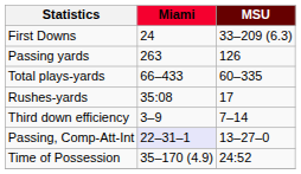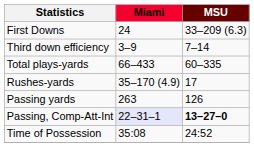 <table class="wikitable">
 <tr>
 <th>Statistics</th>
 <th style="background:#f5002f; color:black">Miami</th>
 <th style="background:#660000; color:white">MSU</th>
 </tr>
 <tr>
 <td>First Downs</td>
 <td>24</td>
 <td>33–209 (6.3)</td>
 </tr>
 <tr>
-<td>Passing yards</td>
-<td>263</td>
-<td>126</td>
+<td>Third down efficiency</td>
+<td>3–9</td>
+<td>7–14</td>
 </tr>
 <tr>
 <td>Total plays-yards</td>
 <td>66–433</td>
 <td>60–335</td>
 </tr>
 <tr>
 <td>Rushes-yards</td>
-<td>35:08</td>
+<td>35–170 (4.9)</td>
 <td>17</td>
 </tr>
 <tr>
-<td>Third down efficiency</td>
-<td>3–9</td>
-<td>7–14</td>
+<td>Passing yards</td>
+<td>263</td>
+<td>126</td>
 </tr>
 <tr>
 <td>Passing, Comp-Att-Int</td>
 <td style="background: lavender;">22–31–1</td>
-<td>13–27–0</td>
+<td><strong>13–27–0</strong></td>
 </tr>
 <tr>
 <td>Time of Possession</td>
-<td>35–170 (4.9)</td>
+<td>35:08</td>
 <td>24:52</td>
 </tr>
 <tr>
 </tr>
 </table>
